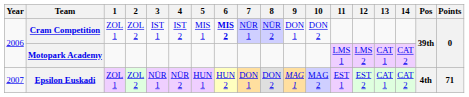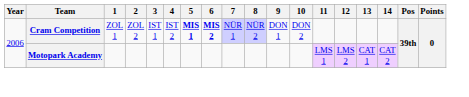 <table class="wikitable" style="text-align:center; font-size:85%">
 <tr>
 <th>Year</th>
 <th>Team</th>
 <th>1</th>
 <th>2</th>
 <th>3</th>
 <th>4</th>
 <th>5</th>
 <th>6</th>
 <th>7</th>
 <th>8</th>
 <th>9</th>
 <th>10</th>
 <th>11</th>
 <th>12</th>
 <th>13</th>
 <th>14</th>
 <th>Pos</th>
 <th>Points</th>
 </tr>
 <tr>
 <td rowspan="2"><a href='#'>2006</a></td>
 <th nowrap><a href='#'>Cram Competition</a></th>
 <td style="background:#;"><a href='#'>ZOL<br>1</a></td>
 <td style="background:#;"><a href='#'>ZOL<br>2</a></td>
 <td style="background:#;"><a href='#'>IST<br>1</a></td>
 <td style="background:#;"><a href='#'>IST<br>2</a></td>
-<td style="background:#;"><a href='#'>MIS<br>1</a></td>
+<td style="background:#;"><strong><a href='#'>MIS<br>1</a></strong></td>
 <td style="background:#;"><strong><a href='#'>MIS<br>2</a></strong></td>
 <td style="background:#CFCFFF;"><a href='#'>NÜR<br>1</a><br></td>
 <td style="background:#CFCFFF;"><a href='#'>NÜR<br>2</a><br></td>
 <td style="background:#;"><a href='#'>DON<br>1</a></td>
 <td style="background:#;"><a href='#'>DON<br>2</a></td>
 <td></td>
 <td></td>
 <td></td>
 <td></td>
 <th rowspan="2">39th</th>
 <th rowspan="2">0</th>
 </tr>
 <tr>
 <th nowrap><a href='#'>Motopark Academy</a></th>
 <td></td>
 <td></td>
 <td></td>
 <td></td>
 <td></td>
 <td></td>
 <td></td>
 <td></td>
 <td></td>
 <td></td>
 <td style="background:#EFCFFF;"><a href='#'>LMS<br>1</a><br></td>
 <td style="background:#EFCFFF;"><a href='#'>LMS<br>2</a><br></td>
 <td style="background:#EFCFFF;"><a href='#'>CAT<br>1</a><br></td>
 <td style="background:#EFCFFF;"><a href='#'>CAT<br>2</a><br></td>
 </tr>
-<tr>
-<td><a href='#'>2007</a></td>
-<th nowrap><a href='#'>Epsilon Euskadi</a></th>
-<td style="background:#EFCFFF;"><a href='#'>ZOL<br>1</a><br></td>
-<td style="background:#DFFFDF;"><a href='#'>ZOL<br>2</a><br></td>
-<td style="background:#EFCFFF;"><a href='#'>NÜR<br>1</a><br></td>
-<td style="background:#EFCFFF;"><a href='#'>NÜR<br>2</a><br></td>
-<td style="background:#EFCFFF;"><a href='#'>HUN<br>1</a><br></td>
-<td style="background:#FFFFBF;"><a href='#'>HUN<br>2</a><br></td>
-<td style="background:#FFDF9F;"><a href='#'>DON<br>1</a><br></td>
-<td style="background:#DFDFDF;"><a href='#'>DON<br>2</a><br></td>
-<td style="background:#FFDF9F;"><em><a href='#'>MAG<br>1</a></em><br></td>
-<td style="background:#CFCFFF;"><a href='#'>MAG<br>2</a><br></td>
-<td style="background:#EFCFFF;"><a href='#'>EST<br>1</a><br></td>
-<td style="background:#DFFFDF;"><a href='#'>EST<br>2</a><br></td>
-<td style="background:#DFFFDF;"><a href='#'>CAT<br>1</a><br></td>
-<td style="background:#DFFFDF;"><a href='#'>CAT<br>2</a><br></td>
-<th>4th</th>
-<th>71</th>
-</tr>
 </table>
